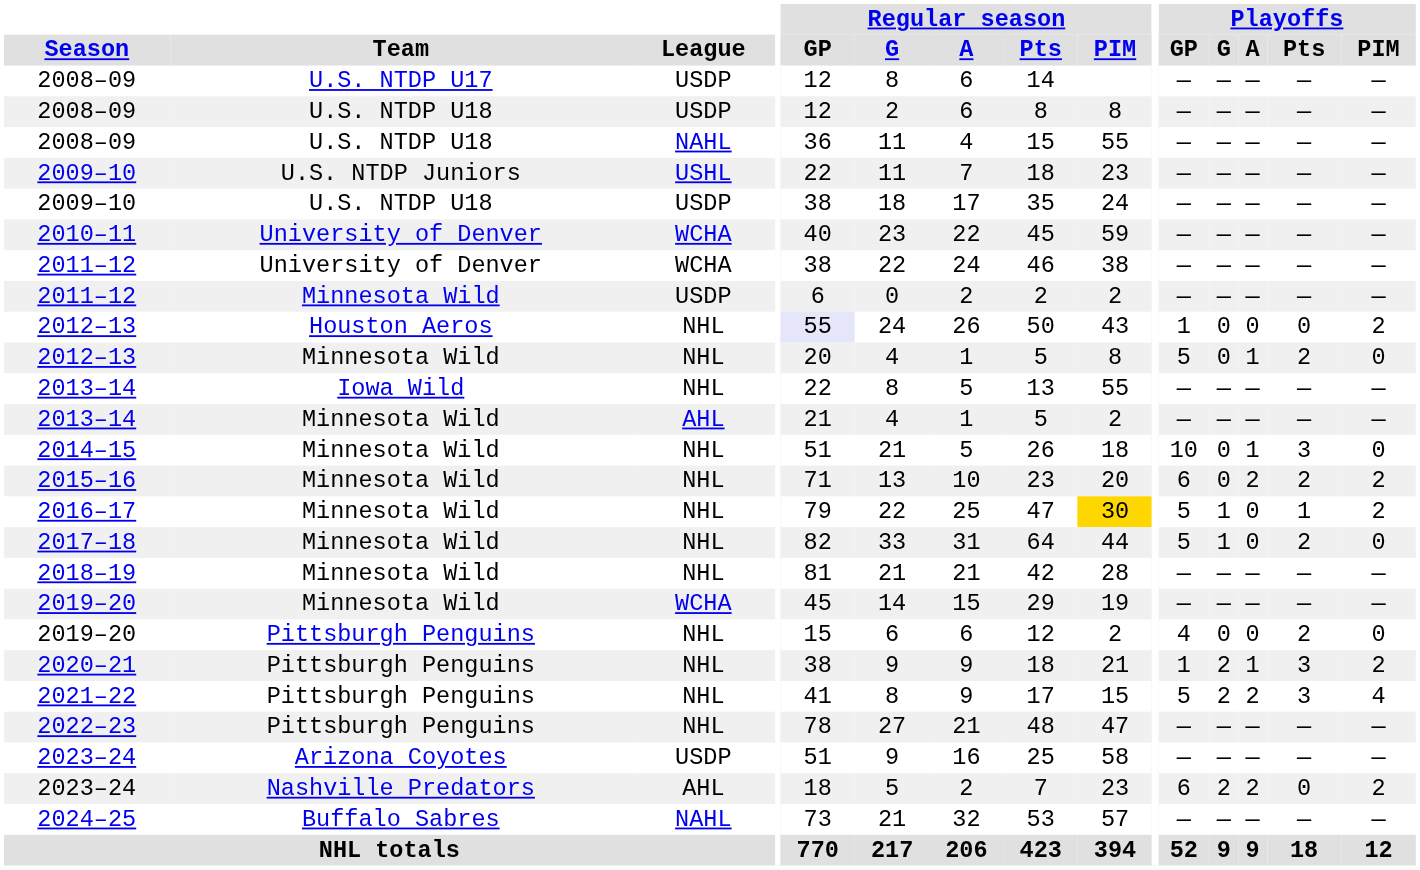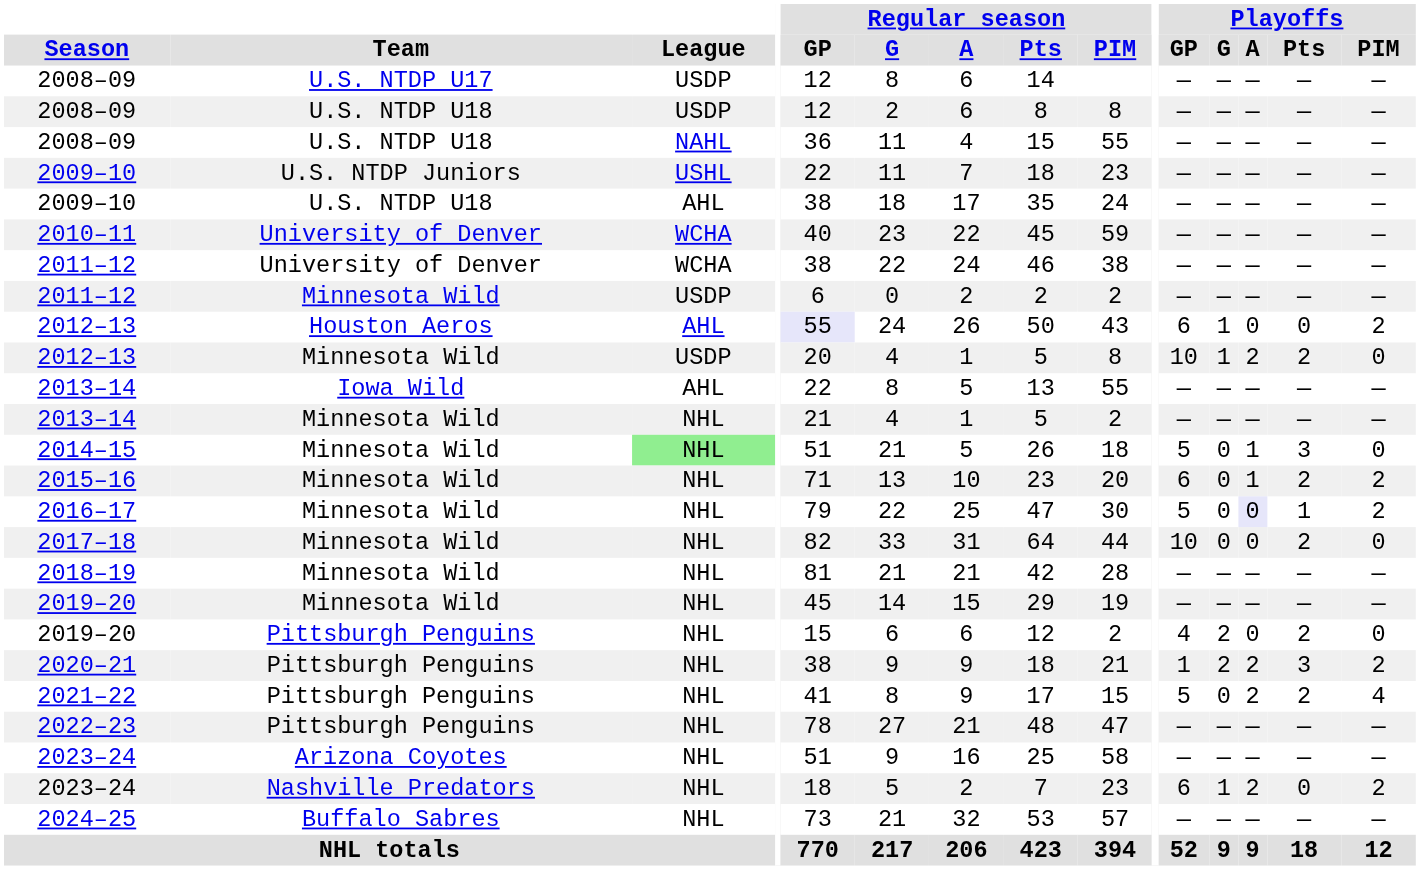 <table border="0" cellpadding="1" cellspacing="0" style="text-align:center; width:60em">
 <tr style="background:#e0e0e0;">
 <th colspan="3" style="background:#fff;"></th>
 <th rowspan="100" style="background:#fff;"></th>
 <th colspan="5"><a href='#'>Regular season</a></th>
 <th rowspan="100" style="background:#fff;"></th>
 <th colspan="5"><a href='#'>Playoffs</a></th>
 </tr>
 <tr style="background:#e0e0e0;">
 <th><a href='#'>Season</a></th>
 <th>Team</th>
 <th>League</th>
 <th>GP</th>
 <th><a href='#'>G</a></th>
 <th><a href='#'>A</a></th>
 <th><a href='#'>Pts</a></th>
 <th><a href='#'>PIM</a></th>
 <th>GP</th>
 <th>G</th>
 <th>A</th>
 <th>Pts</th>
 <th>PIM</th>
 </tr>
 <tr>
 <td>2008–09</td>
 <td><a href='#'>U.S. NTDP U17</a></td>
 <td>USDP</td>
 <td>12</td>
 <td>8</td>
 <td>6</td>
 <td>14</td>
 <td></td>
 <td>—</td>
 <td>—</td>
 <td>—</td>
 <td>—</td>
 <td>—</td>
 </tr>
 <tr style="background:#f0f0f0;">
 <td>2008–09</td>
 <td>U.S. NTDP U18</td>
 <td>USDP</td>
 <td>12</td>
 <td>2</td>
 <td>6</td>
 <td>8</td>
 <td>8</td>
 <td>—</td>
 <td>—</td>
 <td>—</td>
 <td>—</td>
 <td>—</td>
 </tr>
 <tr>
 <td>2008–09</td>
 <td>U.S. NTDP U18</td>
 <td><a href='#'>NAHL</a></td>
 <td>36</td>
 <td>11</td>
 <td>4</td>
 <td>15</td>
 <td>55</td>
 <td>—</td>
 <td>—</td>
 <td>—</td>
 <td>—</td>
 <td>—</td>
 </tr>
 <tr style="background:#f0f0f0;">
 <td><a href='#'>2009–10</a></td>
 <td>U.S. NTDP Juniors</td>
 <td><a href='#'>USHL</a></td>
 <td>22</td>
 <td>11</td>
 <td>7</td>
 <td>18</td>
 <td>23</td>
 <td>—</td>
 <td>—</td>
 <td>—</td>
 <td>—</td>
 <td>—</td>
 </tr>
 <tr>
 <td>2009–10</td>
 <td>U.S. NTDP U18</td>
-<td>USDP</td>
+<td>AHL</td>
 <td>38</td>
 <td>18</td>
 <td>17</td>
 <td>35</td>
 <td>24</td>
 <td>—</td>
 <td>—</td>
 <td>—</td>
 <td>—</td>
 <td>—</td>
 </tr>
 <tr style="background:#f0f0f0;">
 <td><a href='#'>2010–11</a></td>
 <td><a href='#'>University of Denver</a></td>
 <td><a href='#'>WCHA</a></td>
 <td>40</td>
 <td>23</td>
 <td>22</td>
 <td>45</td>
 <td>59</td>
 <td>—</td>
 <td>—</td>
 <td>—</td>
 <td>—</td>
 <td>—</td>
 </tr>
 <tr>
 <td><a href='#'>2011–12</a></td>
 <td>University of Denver</td>
 <td>WCHA</td>
 <td>38</td>
 <td>22</td>
 <td>24</td>
 <td>46</td>
 <td>38</td>
 <td>—</td>
 <td>—</td>
 <td>—</td>
 <td>—</td>
 <td>—</td>
 </tr>
 <tr style="background:#f0f0f0;">
 <td><a href='#'>2011–12</a></td>
 <td><a href='#'>Minnesota Wild</a></td>
 <td>USDP</td>
 <td>6</td>
 <td>0</td>
 <td>2</td>
 <td>2</td>
 <td>2</td>
 <td>—</td>
 <td>—</td>
 <td>—</td>
 <td>—</td>
 <td>—</td>
 </tr>
 <tr>
 <td><a href='#'>2012–13</a></td>
 <td><a href='#'>Houston Aeros</a></td>
-<td>NHL</td>
+<td><a href='#'>AHL</a></td>
 <td style="background: lavender;">55</td>
 <td>24</td>
 <td>26</td>
 <td>50</td>
 <td>43</td>
+<td>6</td>
 <td>1</td>
-<td>0</td>
 <td>0</td>
 <td>0</td>
 <td>2</td>
 </tr>
 <tr style="background:#f0f0f0;">
 <td><a href='#'>2012–13</a></td>
 <td>Minnesota Wild</td>
-<td>NHL</td>
+<td>USDP</td>
 <td>20</td>
 <td>4</td>
 <td>1</td>
 <td>5</td>
 <td>8</td>
-<td>5</td>
-<td>0</td>
+<td>10</td>
 <td>1</td>
+<td>2</td>
 <td>2</td>
 <td>0</td>
 </tr>
 <tr>
 <td><a href='#'>2013–14</a></td>
 <td><a href='#'>Iowa Wild</a></td>
-<td>NHL</td>
+<td>AHL</td>
 <td>22</td>
 <td>8</td>
 <td>5</td>
 <td>13</td>
 <td>55</td>
 <td>—</td>
 <td>—</td>
 <td>—</td>
 <td>—</td>
 <td>—</td>
 </tr>
 <tr style="background:#f0f0f0;">
 <td><a href='#'>2013–14</a></td>
 <td>Minnesota Wild</td>
-<td><a href='#'>AHL</a></td>
+<td>NHL</td>
 <td>21</td>
 <td>4</td>
 <td>1</td>
 <td>5</td>
 <td>2</td>
 <td>—</td>
 <td>—</td>
 <td>—</td>
 <td>—</td>
 <td>—</td>
 </tr>
 <tr>
 <td><a href='#'>2014–15</a></td>
 <td>Minnesota Wild</td>
-<td>NHL</td>
+<td style="background: lightgreen;">NHL</td>
 <td>51</td>
 <td>21</td>
 <td>5</td>
 <td>26</td>
 <td>18</td>
-<td>10</td>
+<td>5</td>
 <td>0</td>
 <td>1</td>
 <td>3</td>
 <td>0</td>
 </tr>
 <tr style="background:#f0f0f0;">
 <td><a href='#'>2015–16</a></td>
 <td>Minnesota Wild</td>
 <td>NHL</td>
 <td>71</td>
 <td>13</td>
 <td>10</td>
 <td>23</td>
 <td>20</td>
 <td>6</td>
 <td>0</td>
-<td>2</td>
+<td>1</td>
 <td>2</td>
 <td>2</td>
 </tr>
 <tr>
 <td><a href='#'>2016–17</a></td>
 <td>Minnesota Wild</td>
 <td>NHL</td>
 <td>79</td>
 <td>22</td>
 <td>25</td>
 <td>47</td>
-<td style="background: gold;">30</td>
+<td>30</td>
 <td>5</td>
-<td>1</td>
 <td>0</td>
+<td style="background: lavender;">0</td>
 <td>1</td>
 <td>2</td>
 </tr>
 <tr style="background:#f0f0f0;">
 <td><a href='#'>2017–18</a></td>
 <td>Minnesota Wild</td>
 <td>NHL</td>
 <td>82</td>
 <td>33</td>
 <td>31</td>
 <td>64</td>
 <td>44</td>
-<td>5</td>
-<td>1</td>
+<td>10</td>
+<td>0</td>
 <td>0</td>
 <td>2</td>
 <td>0</td>
 </tr>
 <tr>
 <td><a href='#'>2018–19</a></td>
 <td>Minnesota Wild</td>
 <td>NHL</td>
 <td>81</td>
 <td>21</td>
 <td>21</td>
 <td>42</td>
 <td>28</td>
 <td>—</td>
 <td>—</td>
 <td>—</td>
 <td>—</td>
 <td>—</td>
 </tr>
 <tr style="background:#f0f0f0;">
 <td><a href='#'>2019–20</a></td>
 <td>Minnesota Wild</td>
-<td><a href='#'>WCHA</a></td>
+<td>NHL</td>
 <td>45</td>
 <td>14</td>
 <td>15</td>
 <td>29</td>
 <td>19</td>
 <td>—</td>
 <td>—</td>
 <td>—</td>
 <td>—</td>
 <td>—</td>
 </tr>
 <tr>
 <td>2019–20</td>
 <td><a href='#'>Pittsburgh Penguins</a></td>
 <td>NHL</td>
 <td>15</td>
 <td>6</td>
 <td>6</td>
 <td>12</td>
 <td>2</td>
 <td>4</td>
-<td>0</td>
+<td>2</td>
 <td>0</td>
 <td>2</td>
 <td>0</td>
 </tr>
 <tr style="background:#f0f0f0;">
 <td><a href='#'>2020–21</a></td>
 <td>Pittsburgh Penguins</td>
 <td>NHL</td>
 <td>38</td>
 <td>9</td>
 <td>9</td>
 <td>18</td>
 <td>21</td>
 <td>1</td>
 <td>2</td>
-<td>1</td>
+<td>2</td>
 <td>3</td>
 <td>2</td>
 </tr>
 <tr>
 <td><a href='#'>2021–22</a></td>
 <td>Pittsburgh Penguins</td>
 <td>NHL</td>
 <td>41</td>
 <td>8</td>
 <td>9</td>
 <td>17</td>
 <td>15</td>
 <td>5</td>
+<td>0</td>
 <td>2</td>
 <td>2</td>
-<td>3</td>
 <td>4</td>
 </tr>
 <tr style="background:#f0f0f0;">
 <td><a href='#'>2022–23</a></td>
 <td>Pittsburgh Penguins</td>
 <td>NHL</td>
 <td>78</td>
 <td>27</td>
 <td>21</td>
 <td>48</td>
 <td>47</td>
 <td>—</td>
 <td>—</td>
 <td>—</td>
 <td>—</td>
 <td>—</td>
 </tr>
 <tr>
 <td><a href='#'>2023–24</a></td>
 <td><a href='#'>Arizona Coyotes</a></td>
-<td>USDP</td>
+<td>NHL</td>
 <td>51</td>
 <td>9</td>
 <td>16</td>
 <td>25</td>
 <td>58</td>
 <td>—</td>
 <td>—</td>
 <td>—</td>
 <td>—</td>
 <td>—</td>
 </tr>
 <tr style="background:#f0f0f0;">
 <td>2023–24</td>
 <td><a href='#'>Nashville Predators</a></td>
-<td>AHL</td>
+<td>NHL</td>
 <td>18</td>
 <td>5</td>
 <td>2</td>
 <td>7</td>
 <td>23</td>
 <td>6</td>
-<td>2</td>
+<td>1</td>
 <td>2</td>
 <td>0</td>
 <td>2</td>
 </tr>
 <tr>
 <td><a href='#'>2024–25</a></td>
 <td><a href='#'>Buffalo Sabres</a></td>
-<td><a href='#'>NAHL</a></td>
+<td>NHL</td>
 <td>73</td>
 <td>21</td>
 <td>32</td>
 <td>53</td>
 <td>57</td>
 <td>—</td>
 <td>—</td>
 <td>—</td>
 <td>—</td>
 <td>—</td>
 </tr>
 <tr style="background:#e0e0e0;">
 <th colspan="3">NHL totals</th>
 <th>770</th>
 <th>217</th>
 <th>206</th>
 <th>423</th>
 <th>394</th>
 <th>52</th>
 <th>9</th>
 <th>9</th>
 <th>18</th>
 <th>12</th>
 </tr>
 </table>
